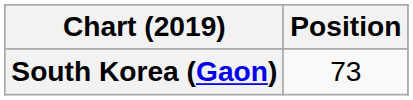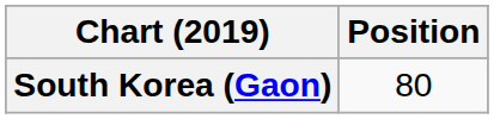 <table class="wikitable sortable plainrowheaders" style="text-align:center">
 <tr>
 <th scope="col">Chart (2019)</th>
 <th scope="col">Position</th>
 </tr>
 <tr>
 <th scope="row">South Korea (<a href='#'>Gaon</a>)</th>
-<td>73</td>
+<td>80</td>
 </tr>
 </table>
